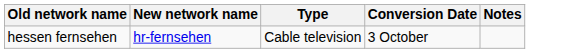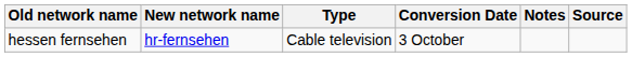 <table class="wikitable">
 <tr>
 <th>Old network name</th>
 <th>New network name</th>
 <th>Type</th>
 <th>Conversion Date</th>
 <th>Notes</th>
+<th>Source</th>
 </tr>
 <tr>
 <td>hessen fernsehen</td>
 <td><a href='#'>hr-fernsehen</a></td>
 <td>Cable television</td>
 <td>3 October</td>
 <td></td>
+<td></td>
 </tr>
 </table>
